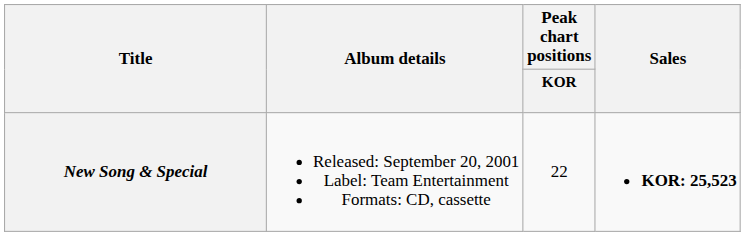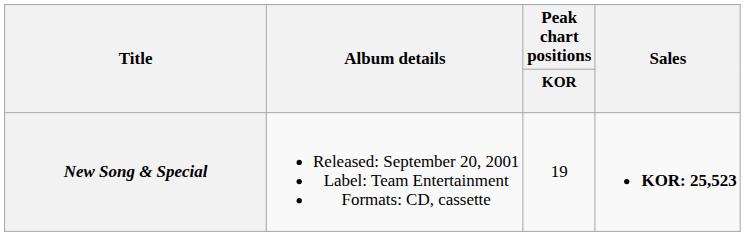 <table class="wikitable plainrowheaders" style="text-align:center;">
 <tr>
 <th rowspan="2" scope="col" style="width:15em;">Title</th>
 <th rowspan="2" scope="col">Album details</th>
 <th scope="col">Peak chart positions</th>
 <th rowspan="2" scope="col">Sales</th>
 </tr>
 <tr>
 <th scope="col" style="width:2.5em;font-size:90%;">KOR<br><br></th>
 </tr>
 <tr>
 <th scope="row"><em>New Song & Special</em></th>
 <td><br><ul><li>Released: September 20, 2001</li><li>Label: Team Entertainment</li><li>Formats: CD, cassette</li></ul></td>
-<td>22</td>
+<td>19</td>
 <td><strong><br><ul><li>KOR: 25,523</li></ul></strong></td>
 </tr>
 </table>
